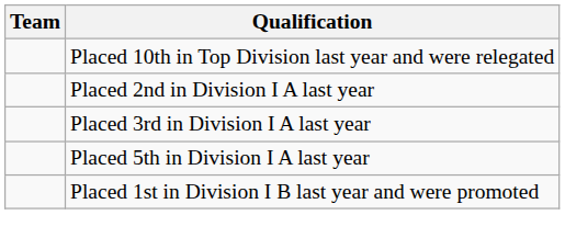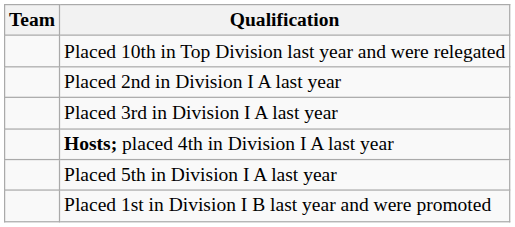 <table class="wikitable">
 <tr>
 <th>Team</th>
 <th>Qualification</th>
 </tr>
 <tr>
 <td></td>
 <td>Placed 10th in Top Division last year and were relegated</td>
 </tr>
 <tr>
 <td></td>
 <td>Placed 2nd in Division I A last year</td>
 </tr>
 <tr>
 <td></td>
 <td>Placed 3rd in Division I A last year</td>
 </tr>
 <tr>
 <td></td>
+<td><strong>Hosts;</strong> placed 4th in Division I A last year</td>
+</tr>
+<tr>
+<td></td>
 <td>Placed 5th in Division I A last year</td>
 </tr>
 <tr>
 <td></td>
 <td>Placed 1st in Division I B last year and were promoted</td>
 </tr>
 </table>
